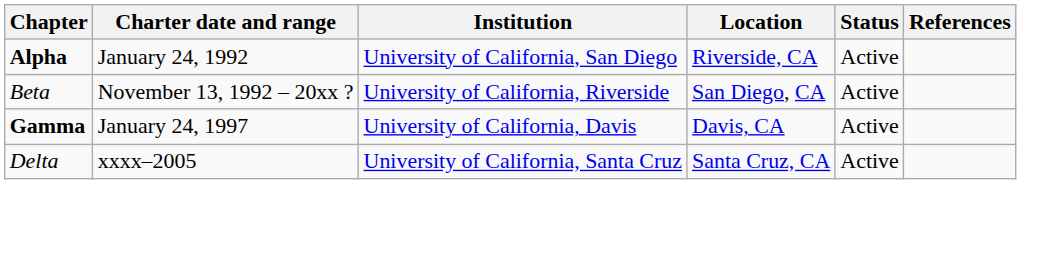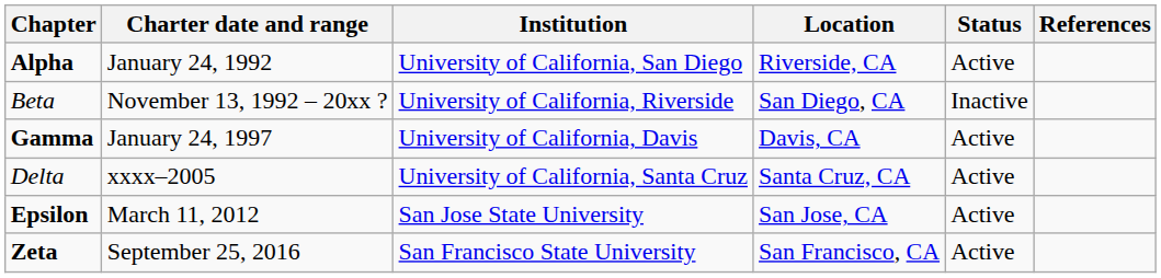 <table class="wikitable sortable">
 <tr>
 <th>Chapter</th>
 <th>Charter date and range</th>
 <th>Institution</th>
 <th>Location</th>
 <th>Status</th>
 <th>References</th>
 </tr>
 <tr>
 <td><strong>Alpha</strong></td>
 <td>January 24, 1992</td>
 <td><a href='#'>University of California, San Diego</a></td>
 <td><a href='#'>Riverside, CA</a></td>
 <td>Active</td>
 <td></td>
 </tr>
 <tr>
 <td><em>Beta</em></td>
 <td>November 13, 1992 – 20xx ?</td>
 <td><a href='#'>University of California, Riverside</a></td>
 <td><a href='#'>San Diego</a>, <a href='#'>CA</a></td>
-<td>Active</td>
+<td>Inactive</td>
 <td></td>
 </tr>
 <tr>
 <td><strong>Gamma</strong></td>
 <td>January 24, 1997</td>
 <td><a href='#'>University of California, Davis</a></td>
 <td><a href='#'>Davis, CA</a></td>
 <td>Active</td>
 <td></td>
 </tr>
 <tr>
 <td><em>Delta</em></td>
 <td>xxxx–2005</td>
 <td><a href='#'>University of California, Santa Cruz</a></td>
 <td><a href='#'>Santa Cruz, CA</a></td>
 <td>Active</td>
 <td></td>
 </tr>
+<tr>
+<td><strong>Epsilon</strong></td>
+<td>March 11, 2012</td>
+<td><a href='#'>San Jose State University</a></td>
+<td><a href='#'>San Jose, CA</a></td>
+<td>Active</td>
+<td></td>
+</tr>
+<tr>
+<td><strong>Zeta</strong></td>
+<td>September 25, 2016</td>
+<td><a href='#'>San Francisco State University</a></td>
+<td><a href='#'>San Francisco</a>, <a href='#'>CA</a></td>
+<td>Active</td>
+<td></td>
+</tr>
 </table>
